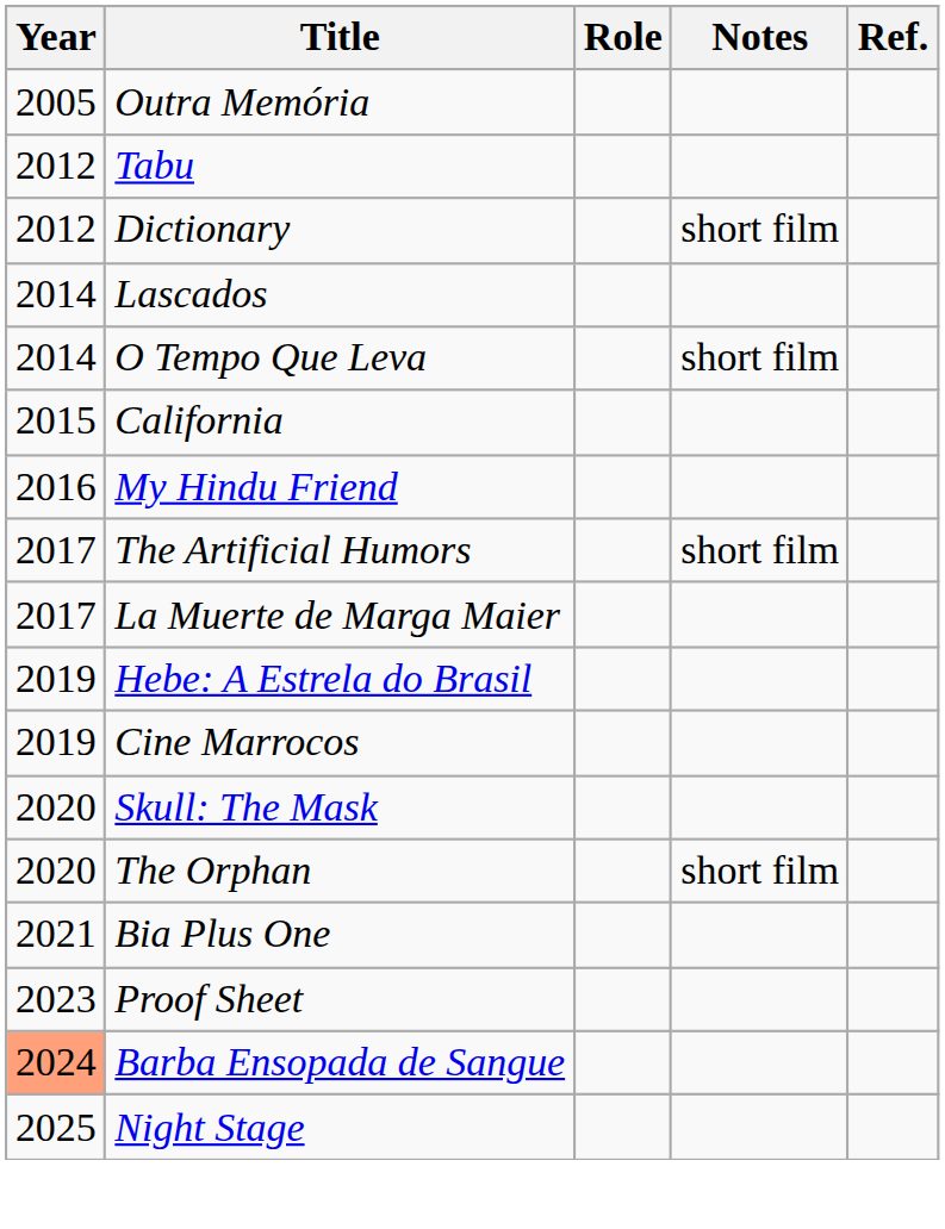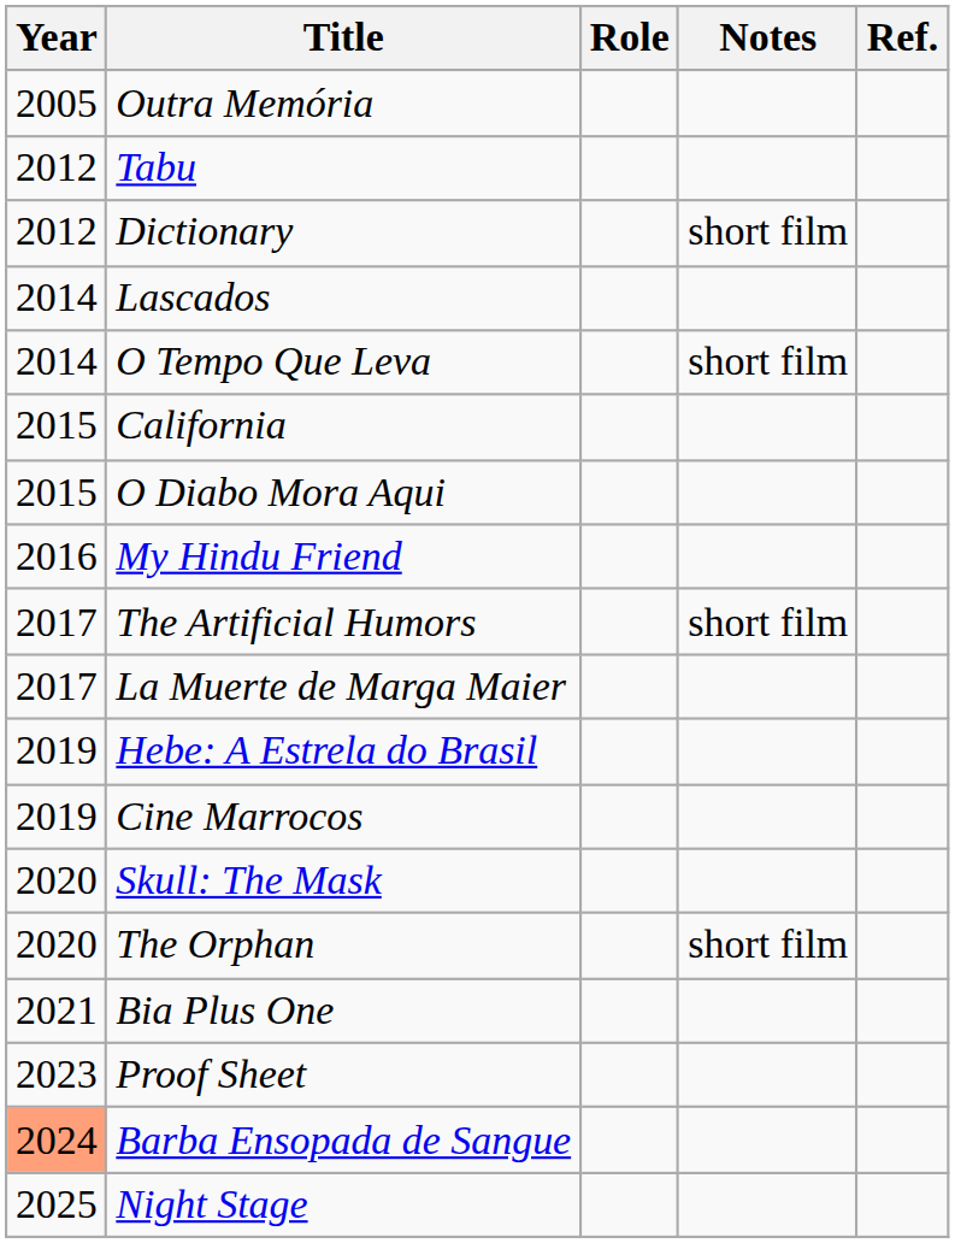 <table class="wikitable">
 <tr>
 <th>Year</th>
 <th>Title</th>
 <th>Role</th>
 <th>Notes</th>
 <th>Ref.</th>
 </tr>
 <tr>
 <td>2005</td>
 <td><em>Outra Memória</em></td>
 <td></td>
 <td></td>
 <td></td>
 </tr>
 <tr>
 <td>2012</td>
 <td><em><a href='#'>Tabu</a></em></td>
 <td></td>
 <td></td>
 <td></td>
 </tr>
 <tr>
 <td>2012</td>
 <td><em>Dictionary</em></td>
 <td></td>
 <td>short film</td>
 <td></td>
 </tr>
 <tr>
 <td>2014</td>
 <td><em>Lascados</em></td>
 <td></td>
 <td></td>
 <td></td>
 </tr>
 <tr>
 <td>2014</td>
 <td><em>O Tempo Que Leva</em></td>
 <td></td>
 <td>short film</td>
 <td></td>
 </tr>
 <tr>
 <td>2015</td>
 <td><em>California</em></td>
+<td></td>
+<td></td>
+<td></td>
+</tr>
+<tr>
+<td>2015</td>
+<td><em>O Diabo Mora Aqui</em></td>
 <td></td>
 <td></td>
 <td></td>
 </tr>
 <tr>
 <td>2016</td>
 <td><em><a href='#'>My Hindu Friend</a></em></td>
 <td></td>
 <td></td>
 <td></td>
 </tr>
 <tr>
 <td>2017</td>
 <td><em>The Artificial Humors</em></td>
 <td></td>
 <td>short film</td>
 <td></td>
 </tr>
 <tr>
 <td>2017</td>
 <td><em>La Muerte de Marga Maier</em></td>
 <td></td>
 <td></td>
 <td></td>
 </tr>
 <tr>
 <td>2019</td>
 <td><em><a href='#'>Hebe: A Estrela do Brasil</a></em></td>
 <td></td>
 <td></td>
 <td></td>
 </tr>
 <tr>
 <td>2019</td>
 <td><em>Cine Marrocos</em></td>
 <td></td>
 <td></td>
 <td></td>
 </tr>
 <tr>
 <td>2020</td>
 <td><em><a href='#'>Skull: The Mask</a></em></td>
 <td></td>
 <td></td>
 <td></td>
 </tr>
 <tr>
 <td>2020</td>
 <td><em>The Orphan</em></td>
 <td></td>
 <td>short film</td>
 <td></td>
 </tr>
 <tr>
 <td>2021</td>
 <td><em>Bia Plus One</em></td>
 <td></td>
 <td></td>
 <td></td>
 </tr>
 <tr>
 <td>2023</td>
 <td><em>Proof Sheet</em></td>
 <td></td>
 <td></td>
 <td></td>
 </tr>
 <tr>
 <td style="background: lightsalmon;">2024</td>
 <td><em><a href='#'>Barba Ensopada de Sangue</a></em></td>
 <td></td>
 <td></td>
 <td></td>
 </tr>
 <tr>
 <td>2025</td>
 <td><a href='#'><em>Night Stage</em></a></td>
 <td></td>
 <td></td>
 <td></td>
 </tr>
 </table>
